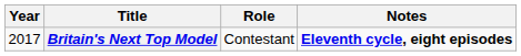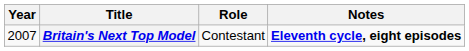 <table class="wikitable sortable plainrowheaders">
 <tr>
 <th scope="col">Year</th>
 <th scope="col">Title</th>
 <th scope="col">Role</th>
 <th scope="col" class="unsortable">Notes</th>
 </tr>
 <tr>
-<td>2017</td>
+<td>2007</td>
 <th scope="row"><em><a href='#'>Britain's Next Top Model</a></em></th>
 <td>Contestant</td>
 <td><strong><a href='#'>Eleventh cycle</a>, eight episodes</strong></td>
 </tr>
 </table>
